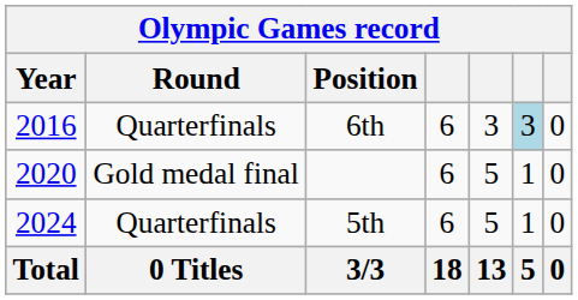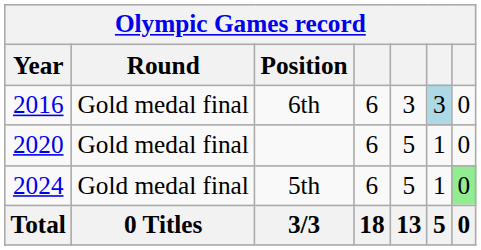 <table class="wikitable" style="text-align: center;">
 <tr>
 <th colspan=7><a href='#'>Olympic Games record</a></th>
 </tr>
 <tr>
 <th>Year</th>
 <th>Round</th>
 <th>Position</th>
 <th></th>
 <th></th>
 <th></th>
 <th></th>
 </tr>
 <tr>
 <td> <a href='#'>2016</a></td>
-<td>Quarterfinals</td>
+<td>Gold medal final</td>
 <td>6th</td>
 <td>6</td>
 <td>3</td>
 <td style="background: lightblue;">3</td>
 <td>0</td>
 </tr>
 <tr>
 <td> <a href='#'>2020</a></td>
 <td>Gold medal final</td>
 <td></td>
 <td>6</td>
 <td>5</td>
 <td>1</td>
 <td>0</td>
 </tr>
 <tr>
 <td> <a href='#'>2024</a></td>
-<td>Quarterfinals</td>
+<td>Gold medal final</td>
 <td>5th</td>
 <td>6</td>
 <td>5</td>
 <td>1</td>
-<td>0</td>
+<td style="background: lightgreen;">0</td>
 </tr>
 <tr>
 <th>Total</th>
 <th>0 Titles</th>
 <th>3/3</th>
 <th>18</th>
 <th>13</th>
 <th>5</th>
 <th>0</th>
 </tr>
 </table>
